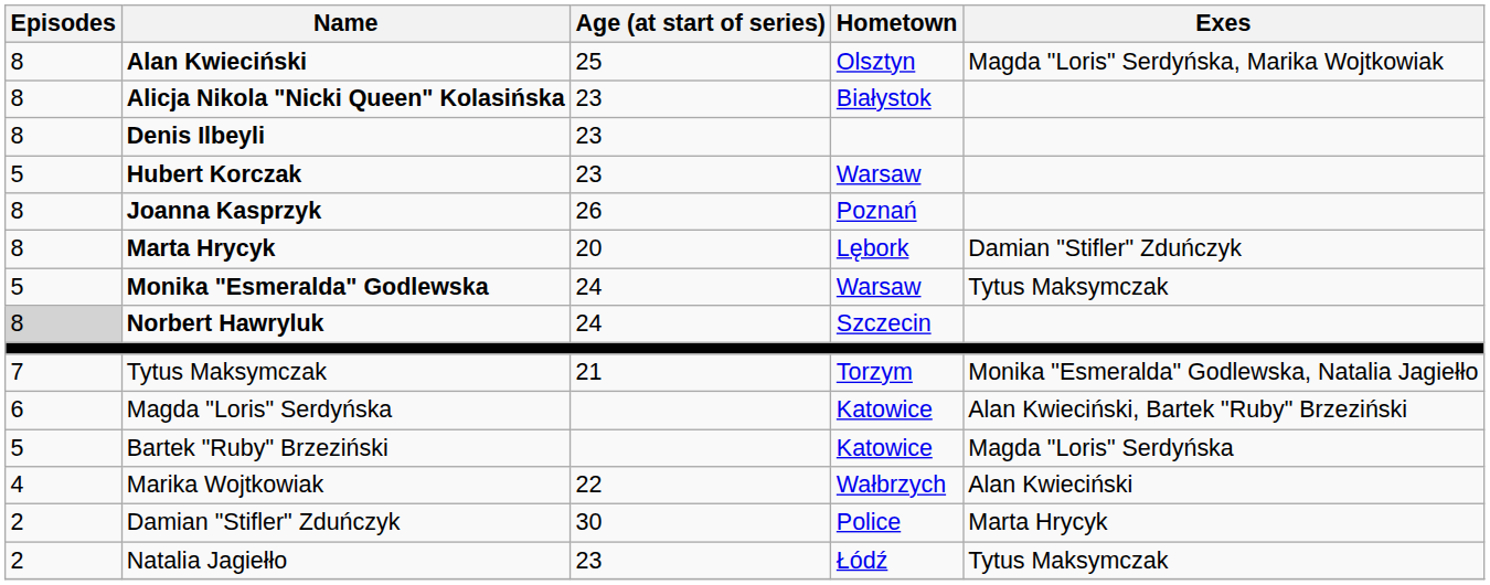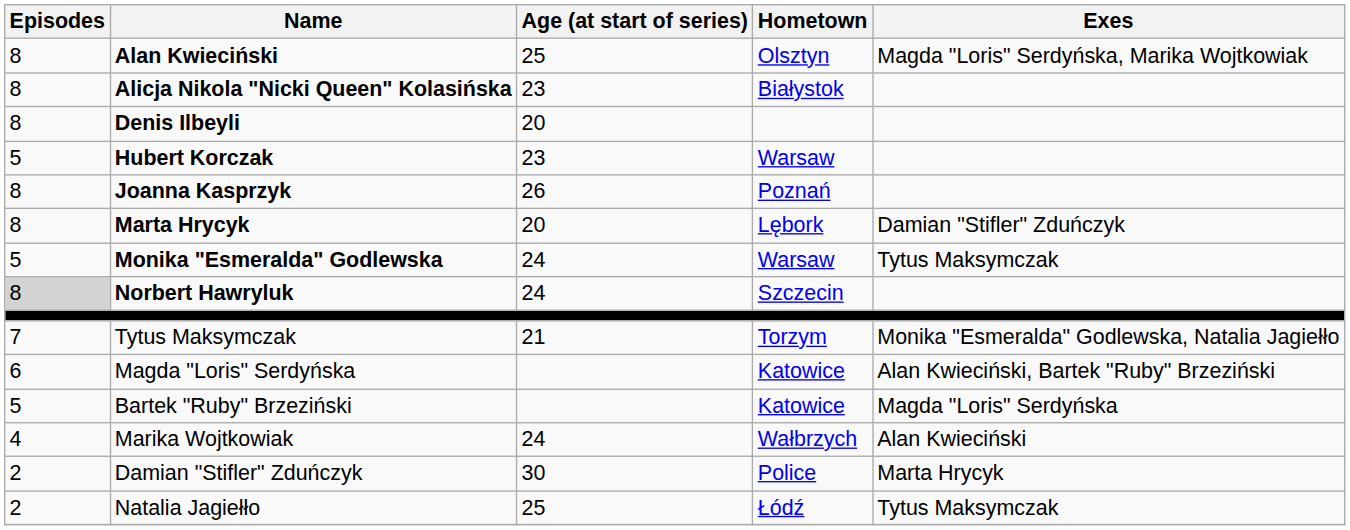 <table class="wikitable sortable">
 <tr>
 <th>Episodes</th>
 <th>Name</th>
 <th>Age (at start of series)</th>
 <th>Hometown</th>
 <th>Exes</th>
 </tr>
 <tr>
 <td>8</td>
 <td><strong>Alan Kwieciński</strong></td>
 <td>25</td>
 <td><a href='#'>Olsztyn</a></td>
 <td>Magda "Loris" Serdyńska, Marika Wojtkowiak</td>
 </tr>
 <tr>
 <td>8</td>
 <td><strong>Alicja Nikola "Nicki Queen" Kolasińska</strong></td>
 <td>23</td>
 <td><a href='#'>Białystok</a></td>
 <td></td>
 </tr>
 <tr>
 <td>8</td>
 <td><strong>Denis Ilbeyli</strong></td>
-<td>23</td>
+<td>20</td>
 <td></td>
 <td></td>
 </tr>
 <tr>
 <td>5</td>
 <td><strong>Hubert Korczak</strong></td>
 <td>23</td>
 <td><a href='#'>Warsaw</a></td>
 <td></td>
 </tr>
 <tr>
 <td>8</td>
 <td><strong>Joanna Kasprzyk</strong></td>
 <td>26</td>
 <td><a href='#'>Poznań</a></td>
 <td></td>
 </tr>
 <tr>
 <td>8</td>
 <td><strong>Marta Hrycyk</strong></td>
 <td>20</td>
 <td><a href='#'>Lębork</a></td>
 <td>Damian "Stifler" Zduńczyk</td>
 </tr>
 <tr>
 <td>5</td>
 <td><strong>Monika "Esmeralda" Godlewska</strong></td>
 <td>24</td>
 <td><a href='#'>Warsaw</a></td>
 <td>Tytus Maksymczak</td>
 </tr>
 <tr>
 <td style="background: lightgrey;">8</td>
 <td><strong>Norbert Hawryluk</strong></td>
 <td>24</td>
 <td><a href='#'>Szczecin</a></td>
 <td></td>
 </tr>
 <tr>
 <th style="background:#000;" colspan="6"></th>
 </tr>
 <tr>
 <td>7</td>
 <td>Tytus Maksymczak</td>
 <td>21</td>
 <td><a href='#'>Torzym</a></td>
 <td>Monika "Esmeralda" Godlewska, Natalia Jagiełło</td>
 </tr>
 <tr>
 <td>6</td>
 <td>Magda "Loris" Serdyńska</td>
 <td></td>
 <td><a href='#'>Katowice</a></td>
 <td>Alan Kwieciński, Bartek "Ruby" Brzeziński</td>
 </tr>
 <tr>
 <td>5</td>
 <td>Bartek "Ruby" Brzeziński</td>
 <td></td>
 <td><a href='#'>Katowice</a></td>
 <td>Magda "Loris" Serdyńska</td>
 </tr>
 <tr>
 <td>4</td>
 <td>Marika Wojtkowiak</td>
-<td>22</td>
+<td>24</td>
 <td><a href='#'>Wałbrzych</a></td>
 <td>Alan Kwieciński</td>
 </tr>
 <tr>
 <td>2</td>
 <td>Damian "Stifler" Zduńczyk</td>
 <td>30</td>
 <td><a href='#'>Police</a></td>
 <td>Marta Hrycyk</td>
 </tr>
 <tr>
 <td>2</td>
 <td>Natalia Jagiełło</td>
-<td>23</td>
+<td>25</td>
 <td><a href='#'>Łódź</a></td>
 <td>Tytus Maksymczak</td>
 </tr>
 <tr>
 </tr>
 </table>
